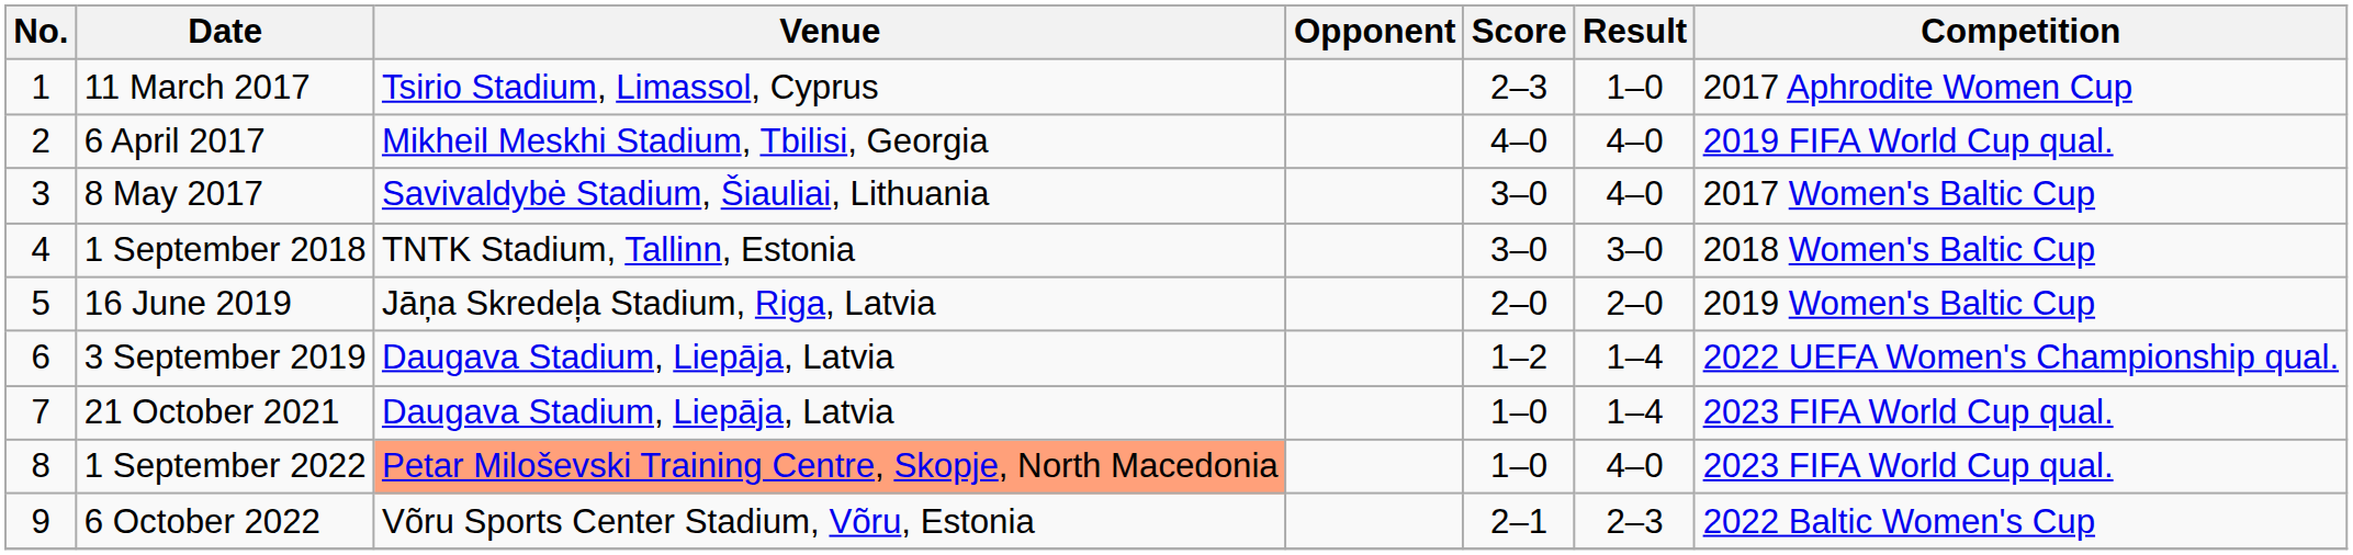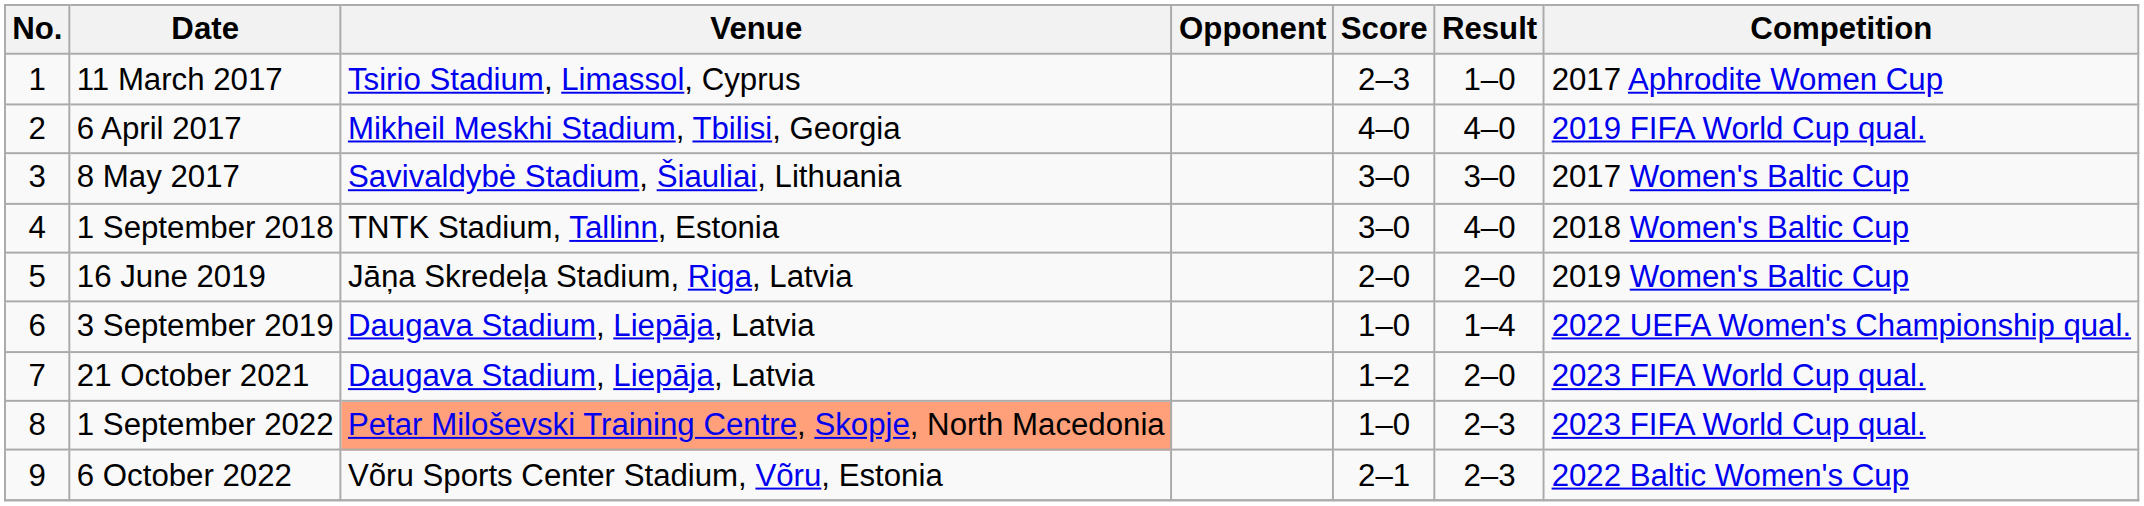 <table class="wikitable sortable">
 <tr>
 <th scope="col">No.</th>
 <th scope="col">Date</th>
 <th scope="col">Venue</th>
 <th scope="col">Opponent</th>
 <th scope="col">Score</th>
 <th scope="col">Result</th>
 <th scope="col">Competition</th>
 </tr>
 <tr>
 <td align="center">1</td>
 <td>11 March 2017</td>
 <td><a href='#'>Tsirio Stadium</a>, <a href='#'>Limassol</a>, Cyprus</td>
 <td></td>
 <td align="center">2–3</td>
 <td align="center">1–0</td>
 <td>2017 <a href='#'>Aphrodite Women Cup</a></td>
 </tr>
 <tr>
 <td align="center">2</td>
 <td>6 April 2017</td>
 <td><a href='#'>Mikheil Meskhi Stadium</a>, <a href='#'>Tbilisi</a>, Georgia</td>
 <td></td>
 <td align="center">4–0</td>
 <td align="center">4–0</td>
 <td><a href='#'>2019 FIFA World Cup qual.</a></td>
 </tr>
 <tr>
 <td align="center">3</td>
 <td>8 May 2017</td>
 <td><a href='#'>Savivaldybė Stadium</a>, <a href='#'>Šiauliai</a>, Lithuania</td>
 <td></td>
 <td align="center">3–0</td>
-<td align="center">4–0</td>
+<td align="center">3–0</td>
 <td>2017 <a href='#'>Women's Baltic Cup</a></td>
 </tr>
 <tr>
 <td align="center">4</td>
 <td>1 September 2018</td>
 <td>TNTK Stadium, <a href='#'>Tallinn</a>, Estonia</td>
 <td></td>
 <td align="center">3–0</td>
-<td align="center">3–0</td>
+<td align="center">4–0</td>
 <td>2018 <a href='#'>Women's Baltic Cup</a></td>
 </tr>
 <tr>
 <td align="center">5</td>
 <td>16 June 2019</td>
 <td>Jāņa Skredeļa Stadium, <a href='#'>Riga</a>, Latvia</td>
 <td></td>
 <td align="center">2–0</td>
 <td align="center">2–0</td>
 <td>2019 <a href='#'>Women's Baltic Cup</a></td>
 </tr>
 <tr>
 <td align="center">6</td>
 <td>3 September 2019</td>
 <td><a href='#'>Daugava Stadium</a>, <a href='#'>Liepāja</a>, Latvia</td>
 <td></td>
-<td align="center">1–2</td>
+<td align="center">1–0</td>
 <td align="center">1–4</td>
 <td><a href='#'>2022 UEFA Women's Championship qual.</a></td>
 </tr>
 <tr>
 <td align="center">7</td>
 <td>21 October 2021</td>
 <td><a href='#'>Daugava Stadium</a>, <a href='#'>Liepāja</a>, Latvia</td>
 <td></td>
-<td align="center">1–0</td>
-<td align="center">1–4</td>
+<td align="center">1–2</td>
+<td align="center">2–0</td>
 <td><a href='#'>2023 FIFA World Cup qual.</a></td>
 </tr>
 <tr>
 <td align="center">8</td>
 <td>1 September 2022</td>
 <td style="background: lightsalmon;"><a href='#'>Petar Miloševski Training Centre</a>, <a href='#'>Skopje</a>, North Macedonia</td>
 <td></td>
 <td align="center">1–0</td>
-<td align="center">4–0</td>
+<td align="center">2–3</td>
 <td><a href='#'>2023 FIFA World Cup qual.</a></td>
 </tr>
 <tr>
 <td align="center">9</td>
 <td>6 October 2022</td>
 <td>Võru Sports Center Stadium, <a href='#'>Võru</a>, Estonia</td>
 <td></td>
 <td align="center">2–1</td>
 <td align="center">2–3</td>
 <td><a href='#'>2022 Baltic Women's Cup</a></td>
 </tr>
 <tr>
 </tr>
 </table>
